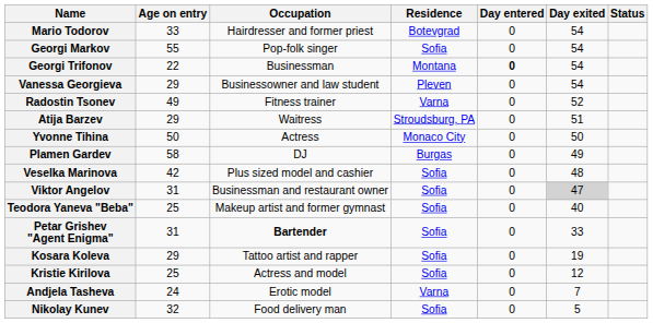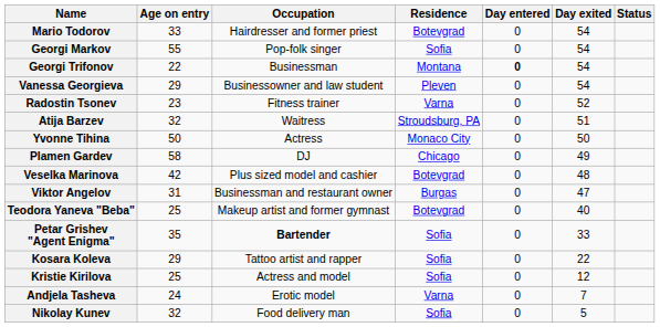 <table class="wikitable" style="text-align:center;">
 <tr>
 <th>Name</th>
 <th>Age on entry</th>
 <th>Occupation</th>
 <th>Residence</th>
 <th>Day entered</th>
 <th>Day exited</th>
 <th>Status</th>
 </tr>
 <tr>
 <th>Mario Todorov</th>
 <td>33</td>
 <td>Hairdresser and former priest</td>
 <td><a href='#'>Botevgrad</a></td>
 <td>0</td>
 <td>54</td>
 <td></td>
 </tr>
 <tr>
 <th>Georgi Markov</th>
 <td>55</td>
 <td>Pop-folk singer</td>
 <td><a href='#'>Sofia</a></td>
 <td>0</td>
 <td>54</td>
 <td></td>
 </tr>
 <tr>
 <th>Georgi Trifonov</th>
 <td>22</td>
 <td>Businessman</td>
 <td><a href='#'>Montana</a></td>
 <td><strong>0</strong></td>
 <td>54</td>
 <td></td>
 </tr>
 <tr>
 <th>Vanessa Georgieva</th>
 <td>29</td>
 <td>Businessowner and law student</td>
 <td><a href='#'>Pleven</a></td>
 <td>0</td>
 <td>54</td>
 <td></td>
 </tr>
 <tr>
 <th>Radostin Tsonev</th>
-<td>49</td>
+<td>23</td>
 <td>Fitness trainer</td>
 <td><a href='#'>Varna</a></td>
 <td>0</td>
 <td>52</td>
 <td></td>
 </tr>
 <tr>
 <th>Atija Barzev</th>
-<td>29</td>
+<td>32</td>
 <td>Waitress</td>
 <td><a href='#'>Stroudsburg, PA</a></td>
 <td>0</td>
 <td>51</td>
 <td></td>
 </tr>
 <tr>
 <th>Yvonne Tihina</th>
 <td>50</td>
 <td>Actress</td>
 <td><a href='#'>Monaco City</a></td>
 <td>0</td>
 <td>50</td>
 <td></td>
 </tr>
 <tr>
 <th>Plamen Gardev</th>
 <td>58</td>
 <td>DJ</td>
-<td><a href='#'>Burgas</a></td>
+<td><a href='#'>Chicago</a></td>
 <td>0</td>
 <td>49</td>
 <td></td>
 </tr>
 <tr>
 <th>Veselka Marinova</th>
 <td>42</td>
 <td>Plus sized model and cashier</td>
-<td><a href='#'>Sofia</a></td>
+<td><a href='#'>Botevgrad</a></td>
 <td>0</td>
 <td>48</td>
 <td></td>
 </tr>
 <tr>
 <th>Viktor Angelov</th>
 <td>31</td>
 <td>Businessman and restaurant owner</td>
-<td><a href='#'>Sofia</a></td>
+<td><a href='#'>Burgas</a></td>
 <td>0</td>
-<td style="background: lightgrey;">47</td>
+<td>47</td>
 <td></td>
 </tr>
 <tr>
 <th>Teodora Yaneva "Beba"</th>
 <td>25</td>
 <td>Makeup artist and former gymnast</td>
-<td><a href='#'>Sofia</a></td>
+<td><a href='#'>Botevgrad</a></td>
 <td>0</td>
 <td>40</td>
 <td></td>
 </tr>
 <tr>
 <th>Petar Grishev<br>"Agent Enigma"</th>
-<td>31</td>
+<td>35</td>
 <td><strong>Bartender</strong></td>
 <td><a href='#'>Sofia</a></td>
 <td>0</td>
 <td>33</td>
 <td></td>
 </tr>
 <tr>
 <th>Kosara Koleva</th>
 <td>29</td>
 <td>Tattoo artist and rapper</td>
 <td><a href='#'>Sofia</a></td>
 <td>0</td>
-<td>19</td>
+<td>22</td>
 <td></td>
 </tr>
 <tr>
 <th>Kristie Kirilova</th>
 <td>25</td>
 <td>Actress and model</td>
 <td><a href='#'>Sofia</a></td>
 <td>0</td>
 <td>12</td>
 <td></td>
 </tr>
 <tr>
 <th>Andjela Tasheva</th>
 <td>24</td>
 <td>Erotic model</td>
 <td><a href='#'>Varna</a></td>
 <td>0</td>
 <td>7</td>
 <td></td>
 </tr>
 <tr>
 <th>Nikolay Kunev</th>
 <td>32</td>
 <td>Food delivery man</td>
 <td><a href='#'>Sofia</a></td>
 <td>0</td>
 <td>5</td>
 <td></td>
 </tr>
 </table>
